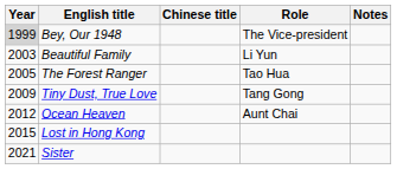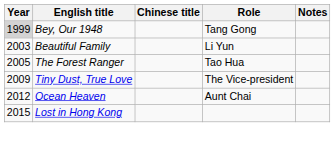 <table class="wikitable">
 <tr>
 <th>Year</th>
 <th>English title</th>
 <th>Chinese title</th>
 <th>Role</th>
 <th>Notes</th>
 </tr>
 <tr>
 <td style="background: lightgrey;">1999</td>
 <td><em>Bey, Our 1948</em></td>
 <td></td>
-<td>The Vice-president</td>
+<td>Tang Gong</td>
 <td></td>
 </tr>
 <tr>
 <td>2003</td>
 <td><em>Beautiful Family</em></td>
 <td></td>
 <td>Li Yun</td>
 <td></td>
 </tr>
 <tr>
 <td>2005</td>
 <td><em>The Forest Ranger</em></td>
 <td></td>
 <td>Tao Hua</td>
 <td></td>
 </tr>
 <tr>
 <td>2009</td>
 <td><em><a href='#'>Tiny Dust, True Love</a></em></td>
 <td></td>
-<td>Tang Gong</td>
+<td>The Vice-president</td>
 <td></td>
 </tr>
 <tr>
 <td>2012</td>
 <td><em><a href='#'>Ocean Heaven</a></em></td>
 <td></td>
 <td>Aunt Chai</td>
 <td></td>
 </tr>
 <tr>
 <td>2015</td>
 <td><em><a href='#'>Lost in Hong Kong</a></em></td>
 <td></td>
 <td></td>
 <td></td>
 </tr>
-<tr>
-<td>2021</td>
-<td><em><a href='#'>Sister</a></em></td>
-<td></td>
-<td></td>
-<td></td>
-</tr>
 </table>
